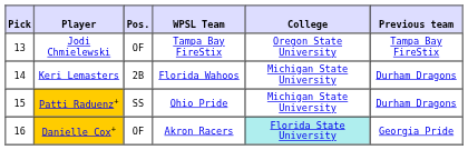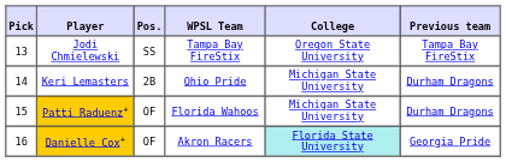 <table style="text-align: center" border="1" cellpadding="3" cellspacing="0">
 <tr>
 <th style="background:#ddf;"><br>Pick</th>
 <th style="background:#ddf;"><br>Player</th>
 <th style="background:#ddf;"><br>Pos.</th>
 <th style="background:#ddf;"><br>WPSL Team</th>
 <th style="background:#ddf;"><br>College</th>
 <th style="background:#ddf;"><br>Previous team</th>
 </tr>
 <tr>
 <td>13</td>
 <td><a href='#'>Jodi Chmielewski</a></td>
-<td>OF</td>
+<td>SS</td>
 <td><a href='#'>Tampa Bay FireStix</a></td>
 <td><a href='#'>Oregon State University</a></td>
 <td><a href='#'>Tampa Bay FireStix</a></td>
 </tr>
 <tr>
 <td>14</td>
 <td><a href='#'>Keri Lemasters</a></td>
 <td>2B</td>
-<td><a href='#'>Florida Wahoos</a></td>
+<td><a href='#'>Ohio Pride</a></td>
 <td><a href='#'>Michigan State University</a></td>
 <td><a href='#'>Durham Dragons</a></td>
 </tr>
 <tr>
 <td>15</td>
 <td style="background:#FFCC00;"><a href='#'>Patti Raduenz</a><sup>+</sup></td>
-<td>SS</td>
-<td><a href='#'>Ohio Pride</a></td>
+<td>OF</td>
+<td><a href='#'>Florida Wahoos</a></td>
 <td><a href='#'>Michigan State University</a></td>
 <td><a href='#'>Durham Dragons</a></td>
 </tr>
 <tr>
 <td>16</td>
 <td style="background:#FFCC00;"><a href='#'>Danielle Cox</a><sup>+</sup></td>
 <td>OF</td>
 <td><a href='#'>Akron Racers</a></td>
 <td style="background: paleturquoise;"><a href='#'>Florida State University</a></td>
 <td><a href='#'>Georgia Pride</a></td>
 </tr>
 </table>
